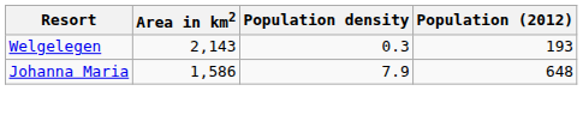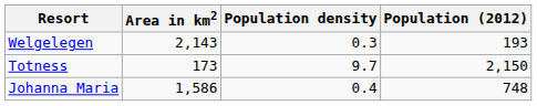 <table class="wikitable sortable" style="text-align:right;">
 <tr>
 <th>Resort</th>
 <th>Area in km<sup>2</sup></th>
 <th>Population density</th>
 <th>Population (2012)</th>
 </tr>
 <tr>
 <td align="left"><a href='#'>Welgelegen</a></td>
 <td>2,143</td>
 <td>0.3</td>
 <td>193</td>
 </tr>
 <tr>
+<td align="left"><a href='#'>Totness</a></td>
+<td>173</td>
+<td>9.7</td>
+<td>2,150</td>
+</tr>
+<tr>
 <td align="left"><a href='#'>Johanna Maria</a></td>
 <td>1,586</td>
-<td>7.9</td>
-<td>648</td>
+<td>0.4</td>
+<td>748</td>
 </tr>
 </table>
